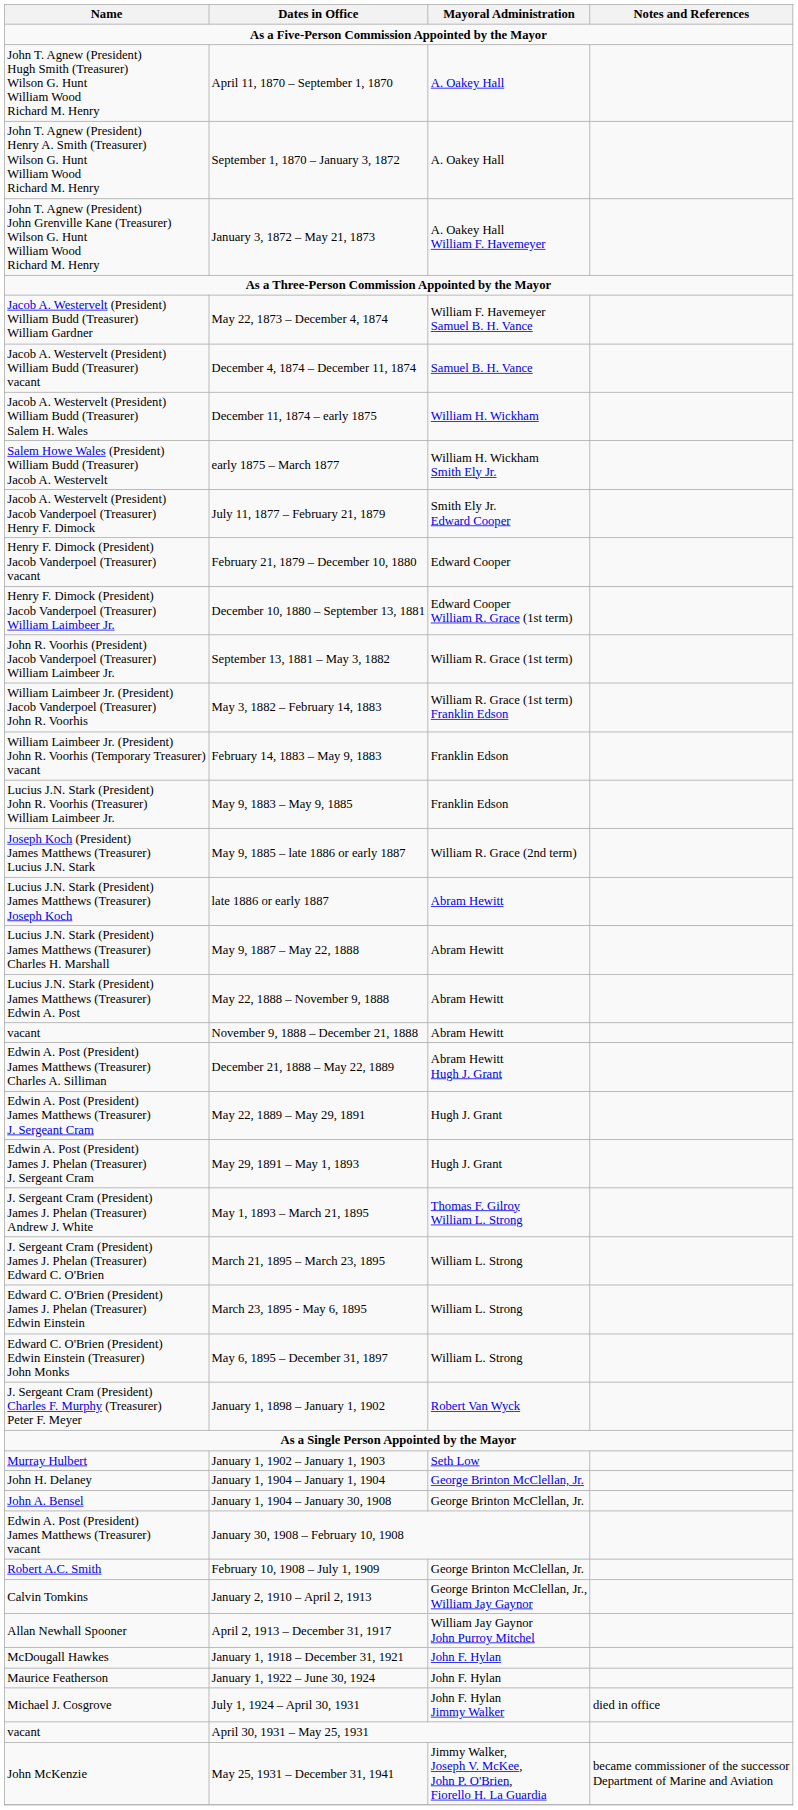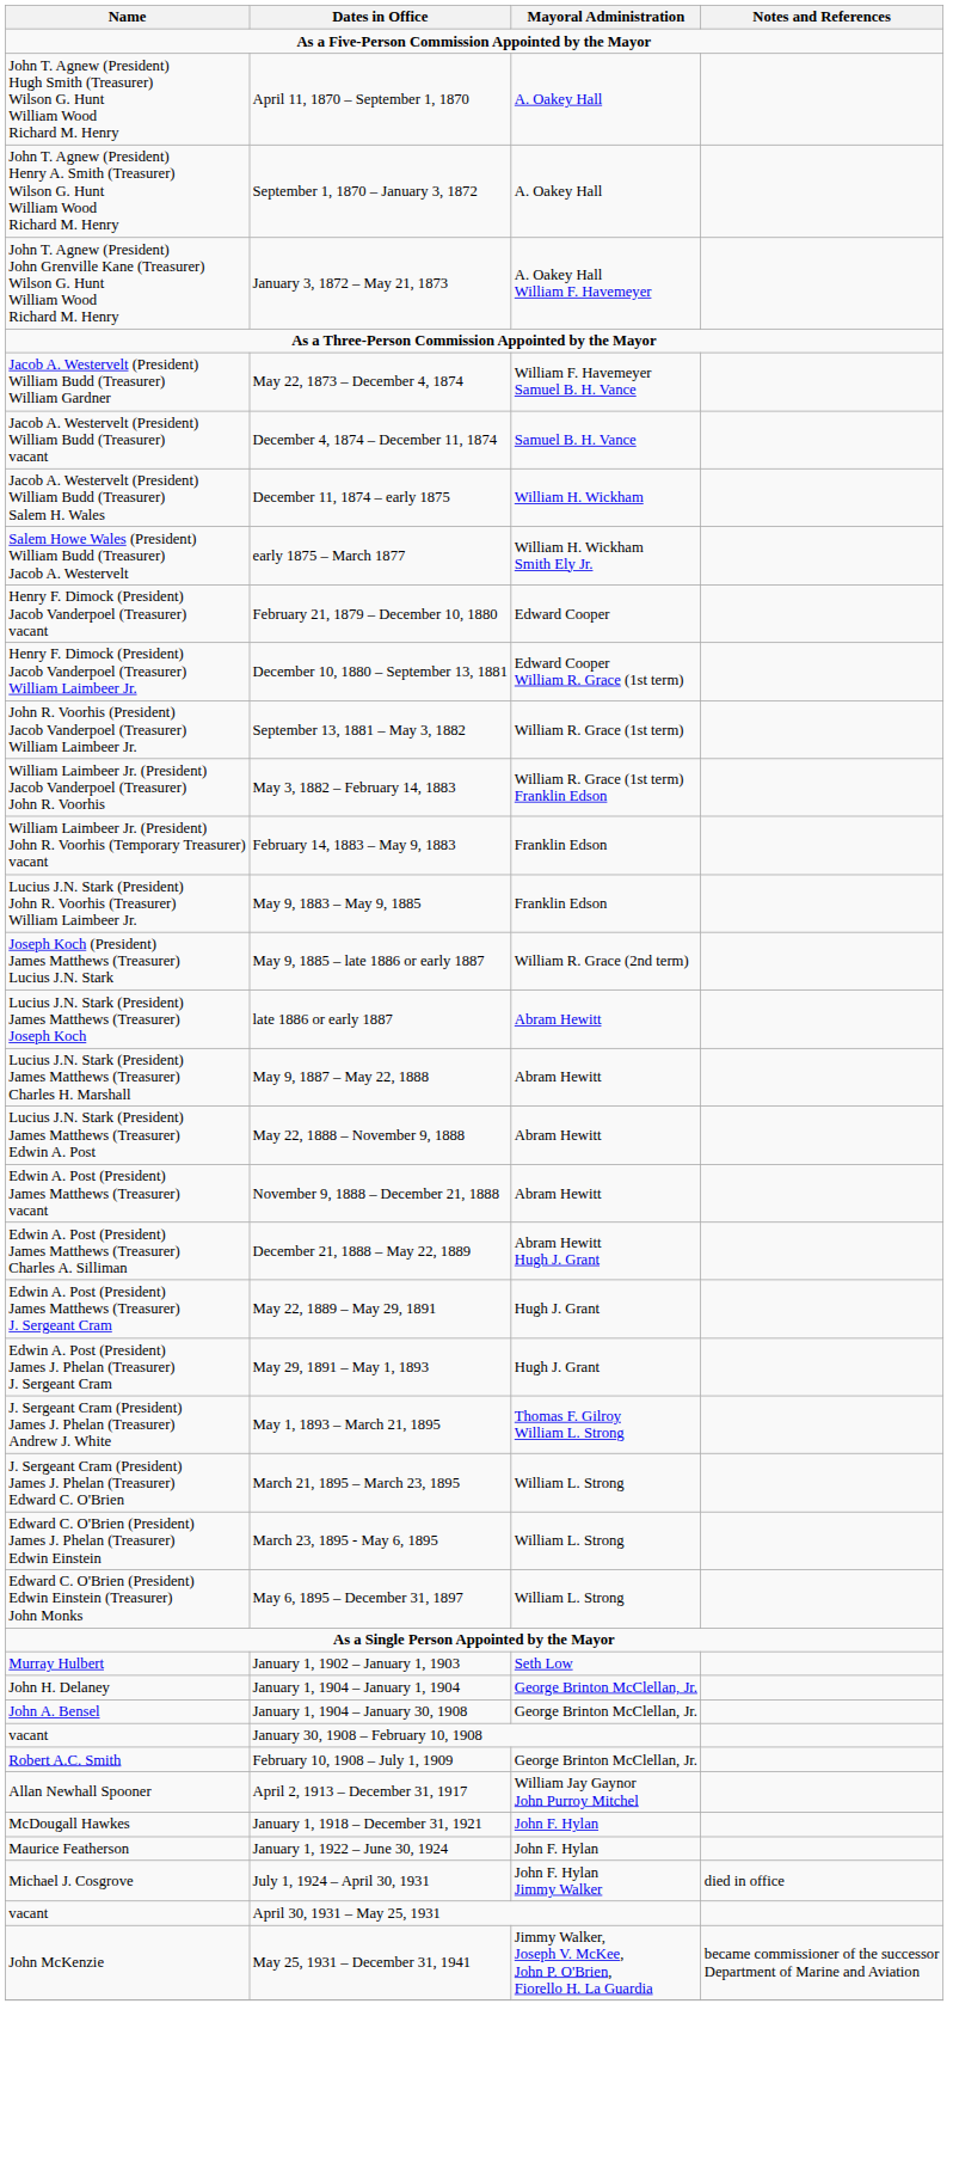 <table class="wikitable">
 <tr>
 <th>Name</th>
 <th>Dates in Office</th>
 <th>Mayoral Administration</th>
 <th>Notes and References</th>
 </tr>
 <tr>
 <td colspan=4 align=center><strong>As a Five-Person Commission Appointed by the Mayor</strong></td>
 </tr>
 <tr>
 <td>John T. Agnew (President)<br>Hugh Smith (Treasurer)<br>Wilson G. Hunt<br>William Wood<br>Richard M. Henry</td>
 <td>April 11, 1870 – September 1, 1870</td>
 <td><a href='#'>A. Oakey Hall</a></td>
 <td></td>
 </tr>
 <tr>
 <td>John T. Agnew (President)<br>Henry A. Smith (Treasurer)<br>Wilson G. Hunt<br>William Wood<br>Richard M. Henry</td>
 <td>September 1, 1870 – January 3, 1872</td>
 <td>A. Oakey Hall</td>
 <td></td>
 </tr>
 <tr>
 <td>John T. Agnew (President)<br>John Grenville Kane (Treasurer)<br>Wilson G. Hunt<br>William Wood<br>Richard M. Henry</td>
 <td>January 3, 1872 – May 21, 1873</td>
 <td>A. Oakey Hall<br><a href='#'>William F. Havemeyer</a></td>
 <td></td>
 </tr>
 <tr>
 <td colspan=4 align=center><strong>As a Three-Person Commission Appointed by the Mayor</strong></td>
 </tr>
 <tr>
 <td><a href='#'>Jacob A. Westervelt</a> (President)<br>William Budd (Treasurer)<br>William Gardner</td>
 <td>May 22, 1873 – December 4, 1874</td>
 <td>William F. Havemeyer<br><a href='#'>Samuel B. H. Vance</a></td>
 <td></td>
 </tr>
 <tr>
 <td>Jacob A. Westervelt (President)<br>William Budd (Treasurer)<br>vacant</td>
 <td>December 4, 1874 – December 11, 1874</td>
 <td><a href='#'>Samuel B. H. Vance</a></td>
 <td></td>
 </tr>
 <tr>
 <td>Jacob A. Westervelt (President)<br>William Budd (Treasurer)<br>Salem H. Wales</td>
 <td>December 11, 1874 – early 1875</td>
 <td><a href='#'>William H. Wickham</a></td>
 <td></td>
 </tr>
 <tr>
 <td><a href='#'>Salem Howe Wales</a> (President)<br>William Budd (Treasurer)<br>Jacob A. Westervelt</td>
 <td>early 1875 – March 1877</td>
 <td>William H. Wickham<br><a href='#'>Smith Ely Jr.</a></td>
-<td></td>
-</tr>
-<tr>
-<td>Jacob A. Westervelt (President)<br>Jacob Vanderpoel (Treasurer)<br>Henry F. Dimock</td>
-<td>July 11, 1877 – February 21, 1879</td>
-<td>Smith Ely Jr.<br><a href='#'>Edward Cooper</a></td>
 <td></td>
 </tr>
 <tr>
 <td>Henry F. Dimock (President)<br>Jacob Vanderpoel (Treasurer)<br>vacant</td>
 <td>February 21, 1879 – December 10, 1880</td>
 <td>Edward Cooper</td>
 <td></td>
 </tr>
 <tr>
 <td>Henry F. Dimock (President)<br>Jacob Vanderpoel (Treasurer)<br><a href='#'>William Laimbeer Jr.</a></td>
 <td>December 10, 1880 – September 13, 1881</td>
 <td>Edward Cooper<br><a href='#'>William R. Grace</a> (1st term)</td>
 <td></td>
 </tr>
 <tr>
 <td>John R. Voorhis (President)<br>Jacob Vanderpoel (Treasurer)<br>William Laimbeer Jr.</td>
 <td>September 13, 1881 – May 3, 1882</td>
 <td>William R. Grace (1st term)</td>
 <td></td>
 </tr>
 <tr>
 <td>William Laimbeer Jr. (President)<br>Jacob Vanderpoel (Treasurer)<br>John R. Voorhis</td>
 <td>May 3, 1882 – February 14, 1883</td>
 <td>William R. Grace (1st term)<br><a href='#'>Franklin Edson</a></td>
 <td></td>
 </tr>
 <tr>
 <td>William Laimbeer Jr. (President)<br>John R. Voorhis (Temporary Treasurer)<br>vacant</td>
 <td>February 14, 1883 – May 9, 1883</td>
 <td>Franklin Edson</td>
 <td></td>
 </tr>
 <tr>
 <td>Lucius J.N. Stark (President)<br>John R. Voorhis (Treasurer)<br>William Laimbeer Jr.<br></td>
 <td>May 9, 1883 – May 9, 1885</td>
 <td>Franklin Edson</td>
 <td></td>
 </tr>
 <tr>
 <td><a href='#'>Joseph Koch</a> (President)<br>James Matthews (Treasurer)<br>Lucius J.N. Stark</td>
 <td>May 9, 1885 – late 1886 or early 1887</td>
 <td>William R. Grace (2nd term)</td>
 <td></td>
 </tr>
 <tr>
 <td>Lucius J.N. Stark (President)<br>James Matthews (Treasurer)<br><a href='#'>Joseph Koch</a></td>
 <td>late 1886 or early 1887</td>
 <td><a href='#'>Abram Hewitt</a></td>
 <td></td>
 </tr>
 <tr>
 <td>Lucius J.N. Stark (President)<br>James Matthews (Treasurer)<br>Charles H. Marshall</td>
 <td>May 9, 1887 – May 22, 1888</td>
 <td>Abram Hewitt</td>
 <td></td>
 </tr>
 <tr>
 <td>Lucius J.N. Stark (President)<br>James Matthews (Treasurer)<br>Edwin A. Post</td>
 <td>May 22, 1888 – November 9, 1888</td>
 <td>Abram Hewitt</td>
 <td></td>
 </tr>
 <tr>
-<td>vacant</td>
+<td>Edwin A. Post (President)<br>James Matthews (Treasurer)<br>vacant</td>
 <td>November 9, 1888 – December 21, 1888</td>
 <td>Abram Hewitt</td>
 <td></td>
 </tr>
 <tr>
 <td>Edwin A. Post (President)<br>James Matthews (Treasurer)<br>Charles A. Silliman</td>
 <td>December 21, 1888 – May 22, 1889</td>
 <td>Abram Hewitt<br><a href='#'>Hugh J. Grant</a></td>
 <td></td>
 </tr>
 <tr>
 <td>Edwin A. Post (President)<br>James Matthews (Treasurer)<br><a href='#'>J. Sergeant Cram</a></td>
 <td>May 22, 1889 – May 29, 1891</td>
 <td>Hugh J. Grant</td>
 <td></td>
 </tr>
 <tr>
 <td>Edwin A. Post (President)<br>James J. Phelan (Treasurer)<br>J. Sergeant Cram</td>
 <td>May 29, 1891 – May 1, 1893</td>
 <td>Hugh J. Grant</td>
 <td></td>
 </tr>
 <tr>
 <td>J. Sergeant Cram (President)<br>James J. Phelan (Treasurer)<br>Andrew J. White</td>
 <td>May 1, 1893 – March 21, 1895</td>
 <td><a href='#'>Thomas F. Gilroy</a><br><a href='#'>William L. Strong</a></td>
 <td></td>
 </tr>
 <tr>
 <td>J. Sergeant Cram (President)<br>James J. Phelan (Treasurer)<br>Edward C. O'Brien</td>
 <td>March 21, 1895 – March 23, 1895</td>
 <td>William L. Strong</td>
 <td></td>
 </tr>
 <tr>
 <td>Edward C. O'Brien (President)<br>James J. Phelan (Treasurer)<br>Edwin Einstein</td>
 <td>March 23, 1895 - May 6, 1895</td>
 <td>William L. Strong</td>
 <td></td>
 </tr>
 <tr>
 <td>Edward C. O'Brien (President)<br>Edwin Einstein (Treasurer)<br>John Monks</td>
 <td>May 6, 1895 – December 31, 1897</td>
 <td>William L. Strong</td>
 <td></td>
 </tr>
 <tr>
-<td>J. Sergeant Cram (President)<br><a href='#'>Charles F. Murphy</a> (Treasurer)<br>Peter F. Meyer</td>
-<td>January 1, 1898 – January 1, 1902</td>
-<td><a href='#'>Robert Van Wyck</a></td>
-<td></td>
-</tr>
-<tr>
 <td colspan=4 align=center><strong>As a Single Person Appointed by the Mayor</strong></td>
 </tr>
 <tr>
 <td><a href='#'>Murray Hulbert</a></td>
 <td>January 1, 1902 – January 1, 1903</td>
 <td><a href='#'>Seth Low</a></td>
 <td></td>
 </tr>
 <tr>
 <td>John H. Delaney</td>
 <td>January 1, 1904 – January 1, 1904</td>
 <td><a href='#'>George Brinton McClellan, Jr.</a></td>
 <td></td>
 </tr>
 <tr>
 <td><a href='#'>John A. Bensel</a></td>
 <td>January 1, 1904 – January 30, 1908</td>
 <td>George Brinton McClellan, Jr.</td>
 <td></td>
 </tr>
 <tr>
-<td>Edwin A. Post (President)<br>James Matthews (Treasurer)<br>vacant</td>
+<td>vacant</td>
 <td colspan=2>January 30, 1908 – February 10, 1908</td>
 <td></td>
 </tr>
 <tr>
 <td><a href='#'>Robert A.C. Smith</a></td>
 <td>February 10, 1908 – July 1, 1909</td>
 <td>George Brinton McClellan, Jr.</td>
-<td></td>
-</tr>
-<tr>
-<td>Calvin Tomkins</td>
-<td>January 2, 1910 – April 2, 1913</td>
-<td>George Brinton McClellan, Jr.,<br><a href='#'>William Jay Gaynor</a></td>
 <td></td>
 </tr>
 <tr>
 <td>Allan Newhall Spooner</td>
 <td>April 2, 1913 – December 31, 1917</td>
 <td>William Jay Gaynor<br><a href='#'>John Purroy Mitchel</a></td>
 <td></td>
 </tr>
 <tr>
 <td>McDougall Hawkes</td>
 <td>January 1, 1918 – December 31, 1921</td>
 <td><a href='#'>John F. Hylan</a></td>
 <td></td>
 </tr>
 <tr>
 <td>Maurice Featherson</td>
 <td>January 1, 1922 – June 30, 1924</td>
 <td>John F. Hylan</td>
 <td></td>
 </tr>
 <tr>
 <td>Michael J. Cosgrove</td>
 <td>July 1, 1924 – April 30, 1931</td>
 <td>John F. Hylan<br><a href='#'>Jimmy Walker</a></td>
 <td>died in office</td>
 </tr>
 <tr>
 <td>vacant</td>
 <td colspan=2>April 30, 1931 – May 25, 1931</td>
 <td></td>
 </tr>
 <tr>
 <td>John McKenzie</td>
 <td>May 25, 1931 – December 31, 1941</td>
 <td>Jimmy Walker,<br><a href='#'>Joseph V. McKee</a>,<br><a href='#'>John P. O'Brien</a>,<br><a href='#'>Fiorello H. La Guardia</a></td>
 <td>became commissioner of the successor<br>Department of Marine and Aviation</td>
 </tr>
 <tr>
 </tr>
 </table>
